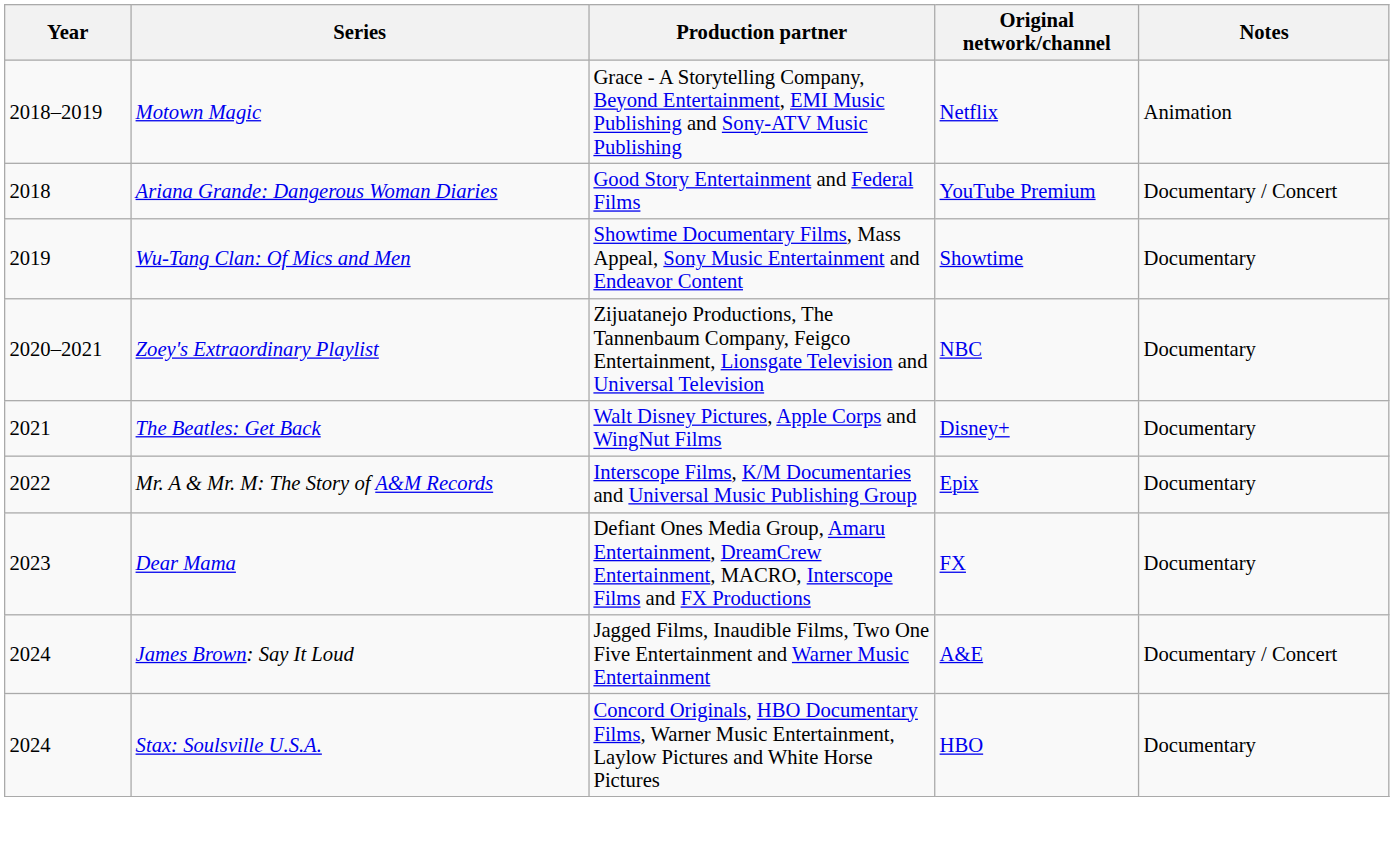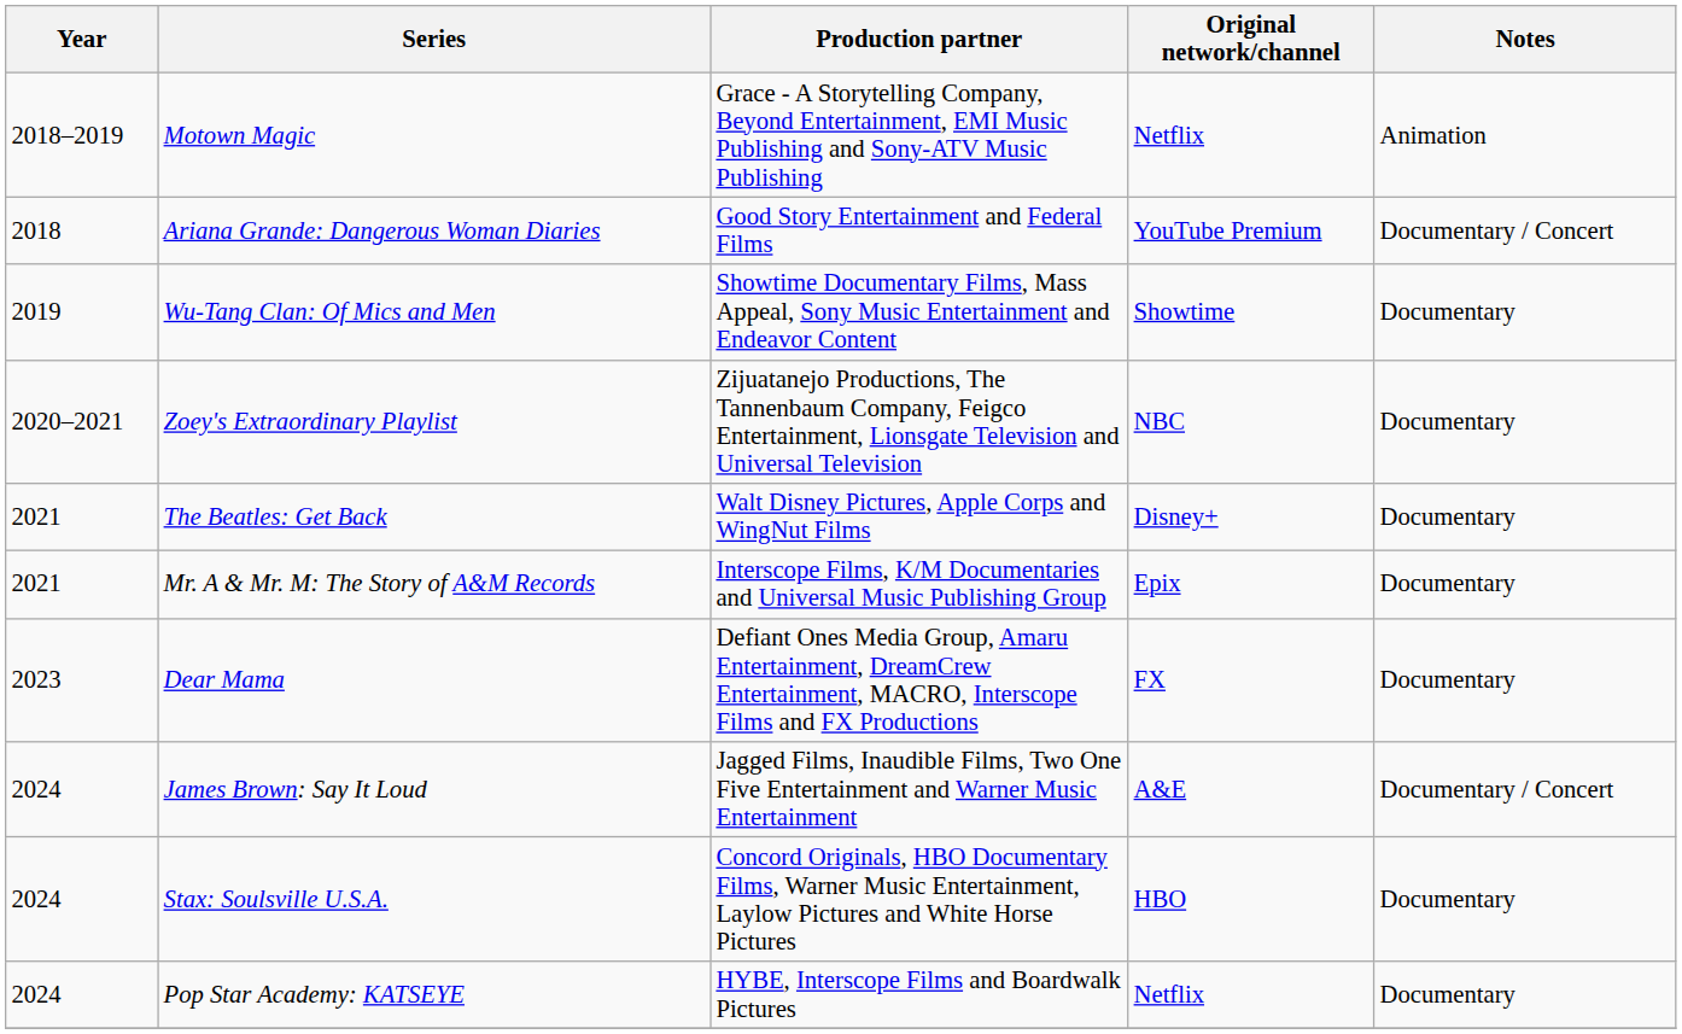 <table class="wikitable plainrowheaders" width="85%">
 <tr>
 <th>Year</th>
 <th>Series</th>
 <th width="25%">Production partner</th>
 <th>Original<br>network/channel</th>
 <th>Notes</th>
 </tr>
 <tr>
 <td>2018–2019</td>
 <td><em><a href='#'>Motown Magic</a></em></td>
 <td>Grace - A Storytelling Company, <a href='#'>Beyond Entertainment</a>, <a href='#'>EMI Music Publishing</a> and <a href='#'>Sony-ATV Music Publishing</a></td>
 <td><a href='#'>Netflix</a></td>
 <td>Animation</td>
 </tr>
 <tr>
 <td>2018</td>
 <td><em><a href='#'>Ariana Grande: Dangerous Woman Diaries</a></em></td>
 <td><a href='#'>Good Story Entertainment</a> and <a href='#'>Federal Films</a></td>
 <td><a href='#'>YouTube Premium</a></td>
 <td>Documentary / Concert</td>
 </tr>
 <tr>
 <td>2019</td>
 <td><em><a href='#'>Wu-Tang Clan: Of Mics and Men</a></em></td>
 <td><a href='#'>Showtime Documentary Films</a>, Mass Appeal, <a href='#'>Sony Music Entertainment</a> and <a href='#'>Endeavor Content</a></td>
 <td><a href='#'>Showtime</a></td>
 <td>Documentary</td>
 </tr>
 <tr>
 <td>2020–2021</td>
 <td><em><a href='#'>Zoey's Extraordinary Playlist</a></em></td>
 <td>Zijuatanejo Productions, The Tannenbaum Company, Feigco Entertainment, <a href='#'>Lionsgate Television</a> and <a href='#'>Universal Television</a></td>
 <td><a href='#'>NBC</a></td>
 <td>Documentary</td>
 </tr>
 <tr>
 <td>2021</td>
 <td><em><a href='#'>The Beatles: Get Back</a></em></td>
 <td><a href='#'>Walt Disney Pictures</a>, <a href='#'>Apple Corps</a> and <a href='#'>WingNut Films</a></td>
 <td><a href='#'>Disney+</a></td>
 <td>Documentary</td>
 </tr>
 <tr>
-<td>2022</td>
+<td>2021</td>
 <td><em>Mr. A & Mr. M: The Story of <a href='#'>A&M Records</a></em></td>
 <td><a href='#'>Interscope Films</a>, <a href='#'>K/M Documentaries</a> and <a href='#'>Universal Music Publishing Group</a></td>
 <td><a href='#'>Epix</a></td>
 <td>Documentary</td>
 </tr>
 <tr>
 <td>2023</td>
 <td><em><a href='#'>Dear Mama</a></em></td>
 <td>Defiant Ones Media Group, <a href='#'>Amaru Entertainment</a>, <a href='#'>DreamCrew Entertainment</a>, MACRO, <a href='#'>Interscope Films</a> and <a href='#'>FX Productions</a></td>
 <td><a href='#'>FX</a></td>
 <td>Documentary</td>
 </tr>
 <tr>
 <td>2024</td>
 <td><em><a href='#'>James Brown</a>: Say It Loud</em></td>
 <td>Jagged Films, Inaudible Films, Two One Five Entertainment and <a href='#'>Warner Music Entertainment</a></td>
 <td><a href='#'>A&E</a></td>
 <td>Documentary / Concert</td>
 </tr>
 <tr>
 <td>2024</td>
 <td><em><a href='#'>Stax: Soulsville U.S.A.</a></em></td>
 <td><a href='#'>Concord Originals</a>, <a href='#'>HBO Documentary Films</a>, Warner Music Entertainment, Laylow Pictures and White Horse Pictures</td>
 <td><a href='#'>HBO</a></td>
 <td>Documentary</td>
 </tr>
 <tr>
+<td>2024</td>
+<td><em>Pop Star Academy: <a href='#'>KATSEYE</a></em></td>
+<td><a href='#'>HYBE</a>, <a href='#'>Interscope Films</a> and Boardwalk Pictures</td>
+<td><a href='#'>Netflix</a></td>
+<td>Documentary</td>
+</tr>
+<tr>
 </tr>
 </table>
